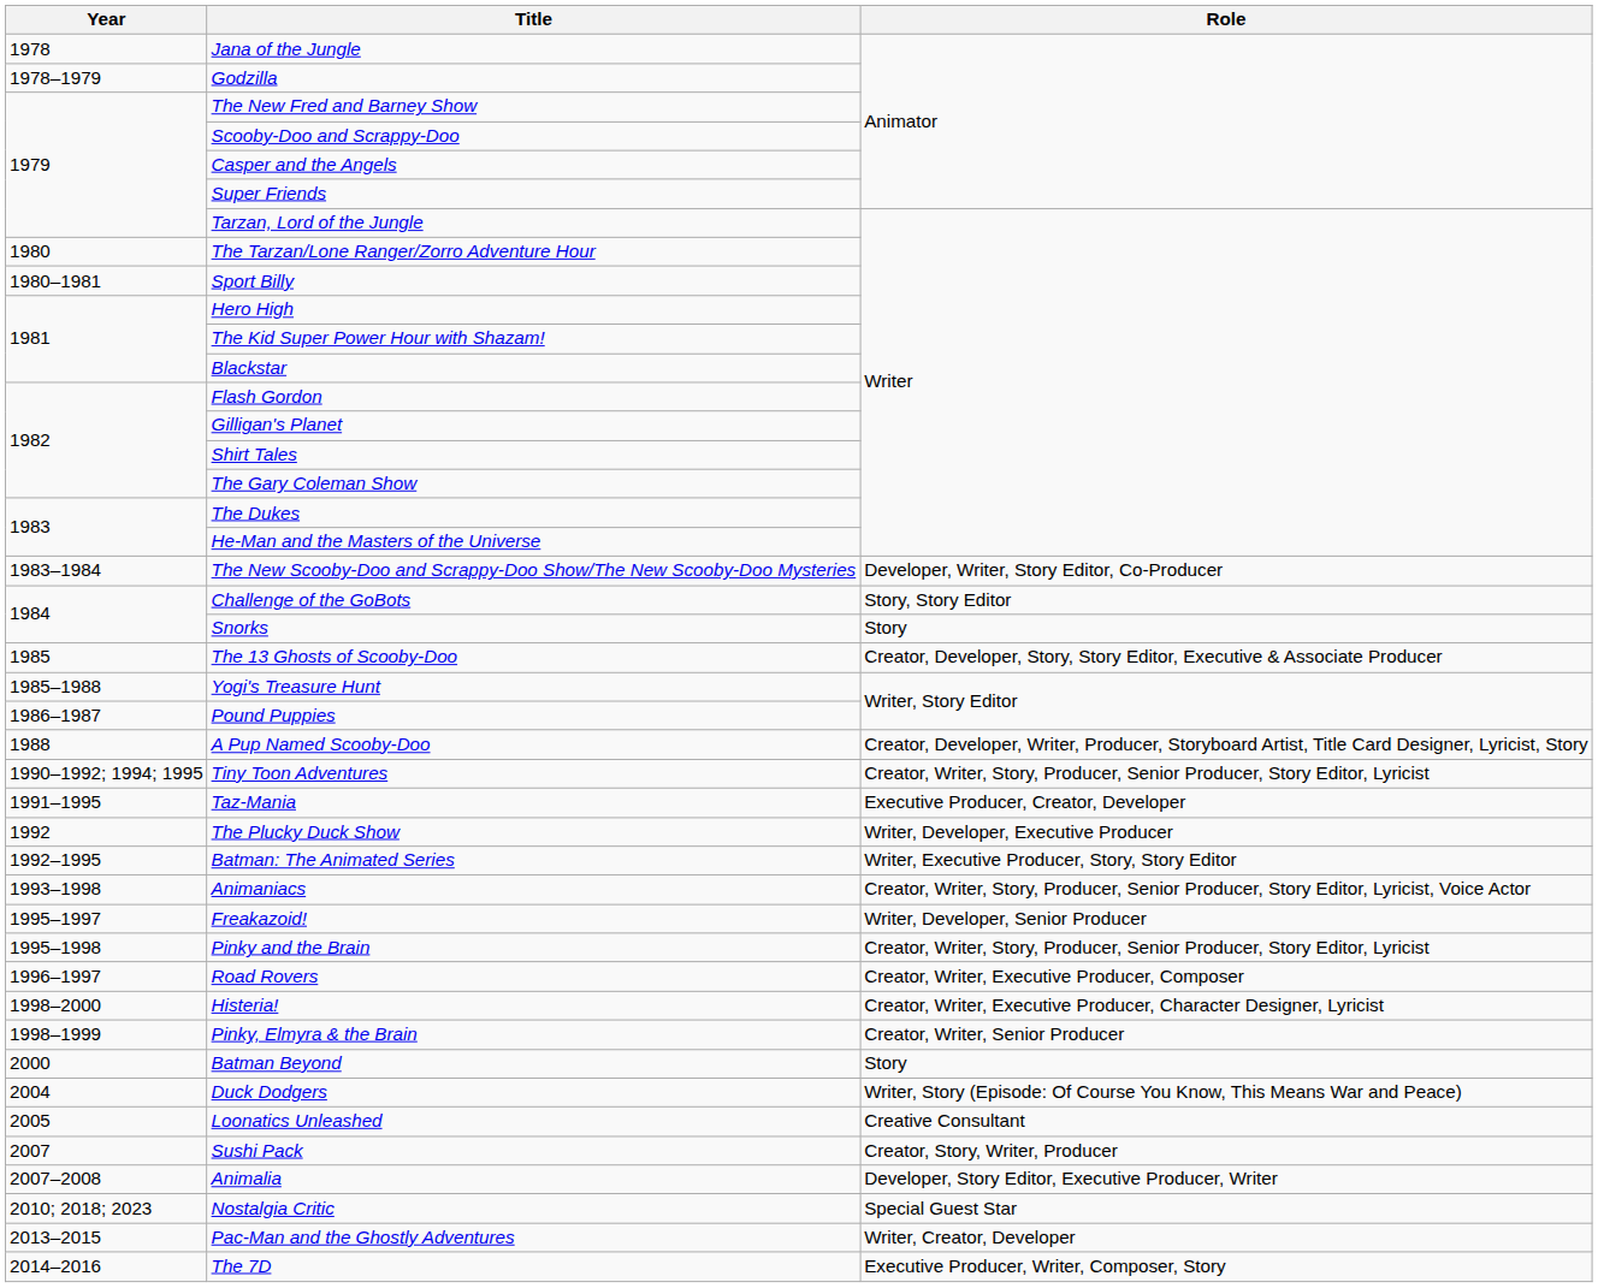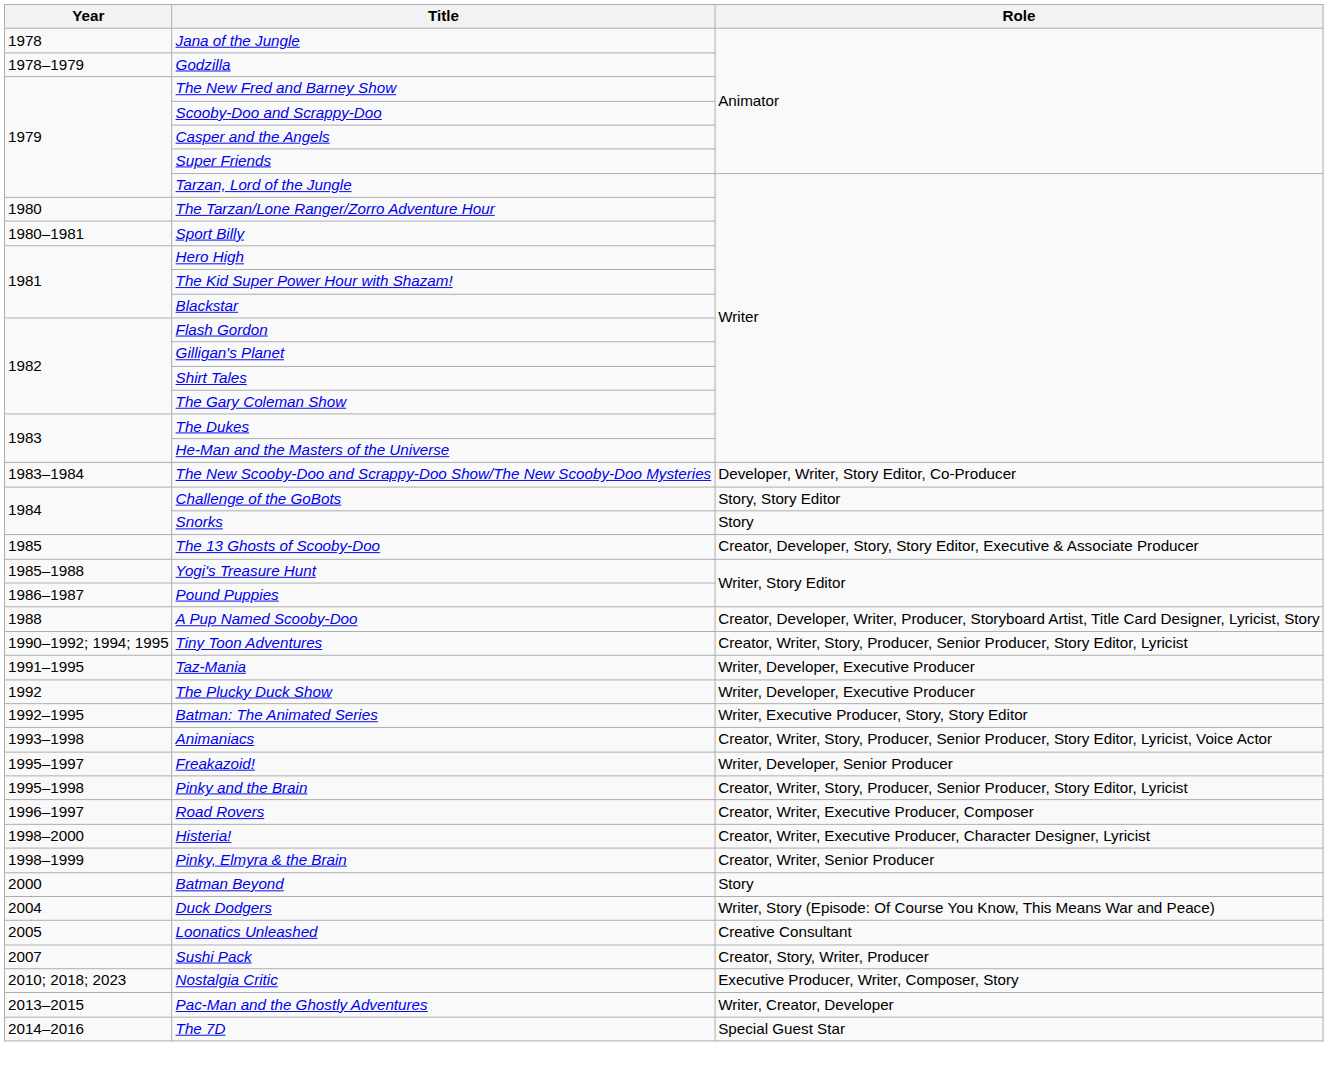 <table class="wikitable sortable">
 <tr>
 <th>Year</th>
 <th>Title</th>
 <th>Role</th>
 </tr>
 <tr>
 <td>1978</td>
 <td><em><a href='#'>Jana of the Jungle</a></em></td>
 <td rowspan=6>Animator</td>
 </tr>
 <tr>
 <td>1978–1979</td>
 <td><em><a href='#'>Godzilla</a></em></td>
 </tr>
 <tr>
 <td rowspan=5>1979</td>
 <td><em><a href='#'>The New Fred and Barney Show</a></em></td>
 </tr>
 <tr>
 <td><em><a href='#'>Scooby-Doo and Scrappy-Doo</a></em></td>
 </tr>
 <tr>
 <td><em><a href='#'>Casper and the Angels</a></em></td>
 </tr>
 <tr>
 <td><em><a href='#'>Super Friends</a></em></td>
 </tr>
 <tr>
 <td><em><a href='#'>Tarzan, Lord of the Jungle</a></em></td>
 <td rowspan=12>Writer</td>
 </tr>
 <tr>
 <td>1980</td>
 <td><em><a href='#'>The Tarzan/Lone Ranger/Zorro Adventure Hour</a></em></td>
 </tr>
 <tr>
 <td>1980–1981</td>
 <td><em><a href='#'>Sport Billy</a></em></td>
 </tr>
 <tr>
 <td rowspan=3>1981</td>
 <td><em><a href='#'>Hero High</a></em></td>
 </tr>
 <tr>
 <td><em><a href='#'>The Kid Super Power Hour with Shazam!</a></em></td>
 </tr>
 <tr>
 <td><em><a href='#'>Blackstar</a></em></td>
 </tr>
 <tr>
 <td rowspan=4>1982</td>
 <td><em><a href='#'>Flash Gordon</a></em></td>
 </tr>
 <tr>
 <td><em><a href='#'>Gilligan's Planet</a></em></td>
 </tr>
 <tr>
 <td><em><a href='#'>Shirt Tales</a></em></td>
 </tr>
 <tr>
 <td><em><a href='#'>The Gary Coleman Show</a></em></td>
 </tr>
 <tr>
 <td rowspan=2>1983</td>
 <td><em><a href='#'>The Dukes</a></em></td>
 </tr>
 <tr>
 <td><em><a href='#'>He-Man and the Masters of the Universe</a></em></td>
 </tr>
 <tr>
 <td>1983–1984</td>
 <td><em><a href='#'>The New Scooby-Doo and Scrappy-Doo Show/The New Scooby-Doo Mysteries</a></em></td>
 <td>Developer, Writer, Story Editor, Co-Producer</td>
 </tr>
 <tr>
 <td rowspan=2>1984</td>
 <td><em><a href='#'>Challenge of the GoBots</a></em></td>
 <td>Story, Story Editor</td>
 </tr>
 <tr>
 <td><em><a href='#'>Snorks</a></em></td>
 <td>Story</td>
 </tr>
 <tr>
 <td>1985</td>
 <td><em><a href='#'>The 13 Ghosts of Scooby-Doo</a></em></td>
 <td>Creator, Developer, Story, Story Editor, Executive & Associate Producer</td>
 </tr>
 <tr>
 <td>1985–1988</td>
 <td><em><a href='#'>Yogi's Treasure Hunt</a></em></td>
 <td rowspan=2>Writer, Story Editor</td>
 </tr>
 <tr>
 <td>1986–1987</td>
 <td><em><a href='#'>Pound Puppies</a></em></td>
 </tr>
 <tr>
 <td>1988</td>
 <td><em><a href='#'>A Pup Named Scooby-Doo</a></em></td>
 <td>Creator, Developer, Writer, Producer, Storyboard Artist, Title Card Designer, Lyricist, Story</td>
 </tr>
 <tr>
 <td>1990–1992; 1994; 1995</td>
 <td><em><a href='#'>Tiny Toon Adventures</a></em></td>
 <td>Creator, Writer, Story, Producer, Senior Producer, Story Editor, Lyricist</td>
 </tr>
 <tr>
 <td>1991–1995</td>
 <td><em><a href='#'>Taz-Mania</a></em></td>
-<td>Executive Producer, Creator, Developer</td>
+<td>Writer, Developer, Executive Producer</td>
 </tr>
 <tr>
 <td>1992</td>
 <td><em><a href='#'>The Plucky Duck Show</a></em></td>
 <td>Writer, Developer, Executive Producer</td>
 </tr>
 <tr>
 <td>1992–1995</td>
 <td><em><a href='#'>Batman: The Animated Series</a></em></td>
 <td>Writer, Executive Producer, Story, Story Editor</td>
 </tr>
 <tr>
 <td>1993–1998</td>
 <td><em><a href='#'>Animaniacs</a></em></td>
 <td>Creator, Writer, Story, Producer, Senior Producer, Story Editor, Lyricist, Voice Actor</td>
 </tr>
 <tr>
 <td>1995–1997</td>
 <td><em><a href='#'>Freakazoid!</a></em></td>
 <td>Writer, Developer, Senior Producer</td>
 </tr>
 <tr>
 <td>1995–1998</td>
 <td><em><a href='#'>Pinky and the Brain</a></em></td>
 <td>Creator, Writer, Story, Producer, Senior Producer, Story Editor, Lyricist</td>
 </tr>
 <tr>
 <td>1996–1997</td>
 <td><em><a href='#'>Road Rovers</a></em></td>
 <td>Creator, Writer, Executive Producer, Composer</td>
 </tr>
 <tr>
 <td>1998–2000</td>
 <td><em><a href='#'>Histeria!</a></em></td>
 <td>Creator, Writer, Executive Producer, Character Designer, Lyricist</td>
 </tr>
 <tr>
 <td>1998–1999</td>
 <td><em><a href='#'>Pinky, Elmyra & the Brain</a></em></td>
 <td>Creator, Writer, Senior Producer</td>
 </tr>
 <tr>
 <td>2000</td>
 <td><em><a href='#'>Batman Beyond</a></em></td>
 <td>Story</td>
 </tr>
 <tr>
 <td>2004</td>
 <td><em><a href='#'>Duck Dodgers</a></em></td>
 <td>Writer, Story (Episode: Of Course You Know, This Means War and Peace)</td>
 </tr>
 <tr>
 <td>2005</td>
 <td><em><a href='#'>Loonatics Unleashed</a></em></td>
 <td>Creative Consultant</td>
 </tr>
 <tr>
 <td>2007</td>
 <td><em><a href='#'>Sushi Pack</a></em></td>
 <td>Creator, Story, Writer, Producer</td>
 </tr>
 <tr>
-<td>2007–2008</td>
-<td><em><a href='#'>Animalia</a></em></td>
-<td>Developer, Story Editor, Executive Producer, Writer</td>
-</tr>
-<tr>
 <td>2010; 2018; 2023</td>
 <td><em><a href='#'>Nostalgia Critic</a></em></td>
-<td>Special Guest Star</td>
+<td>Executive Producer, Writer, Composer, Story</td>
 </tr>
 <tr>
 <td>2013–2015</td>
 <td><em><a href='#'>Pac-Man and the Ghostly Adventures</a></em></td>
 <td>Writer, Creator, Developer</td>
 </tr>
 <tr>
 <td>2014–2016</td>
 <td><em><a href='#'>The 7D</a></em></td>
-<td>Executive Producer, Writer, Composer, Story</td>
+<td>Special Guest Star</td>
 </tr>
 </table>
